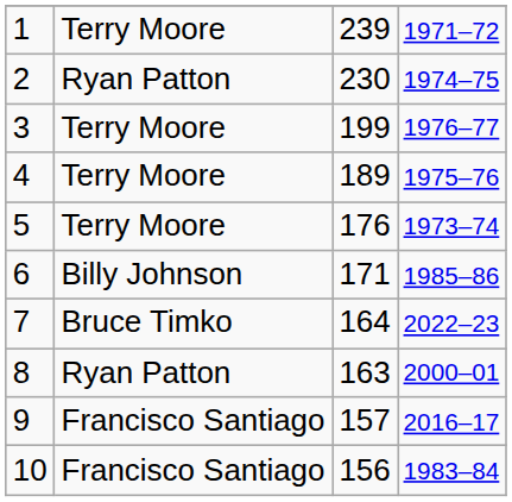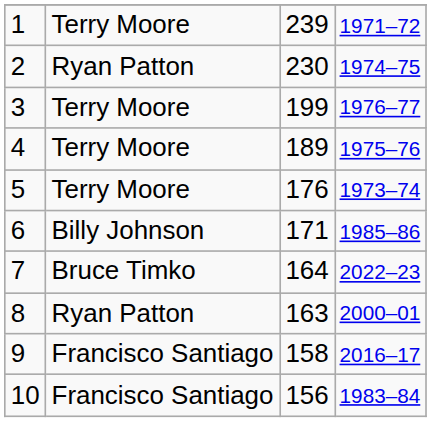 <table class="wikitable">
 <tr>
 </tr>
 <tr>
 <td>1</td>
 <td>Terry Moore</td>
 <td>239</td>
 <td style="font-size:80%;"><a href='#'>1971–72</a></td>
 </tr>
 <tr>
 <td>2</td>
 <td>Ryan Patton</td>
 <td>230</td>
 <td style="font-size:80%;"><a href='#'>1974–75</a></td>
 </tr>
 <tr>
 <td>3</td>
 <td>Terry Moore</td>
 <td>199</td>
 <td style="font-size:80%;"><a href='#'>1976–77</a></td>
 </tr>
 <tr>
 <td>4</td>
 <td>Terry Moore</td>
 <td>189</td>
 <td style="font-size:80%;"><a href='#'>1975–76</a></td>
 </tr>
 <tr>
 <td>5</td>
 <td>Terry Moore</td>
 <td>176</td>
 <td style="font-size:80%;"><a href='#'>1973–74</a></td>
 </tr>
 <tr>
 <td>6</td>
 <td>Billy Johnson</td>
 <td>171</td>
 <td style="font-size:80%;"><a href='#'>1985–86</a></td>
 </tr>
 <tr>
 <td>7</td>
 <td>Bruce Timko</td>
 <td>164</td>
 <td style="font-size:80%;"><a href='#'>2022–23</a></td>
 </tr>
 <tr>
 <td>8</td>
 <td>Ryan Patton</td>
 <td>163</td>
 <td style="font-size:80%;"><a href='#'>2000–01</a></td>
 </tr>
 <tr>
 <td>9</td>
 <td>Francisco Santiago</td>
-<td>157</td>
+<td>158</td>
 <td style="font-size:80%;"><a href='#'>2016–17</a></td>
 </tr>
 <tr>
 <td>10</td>
 <td>Francisco Santiago</td>
 <td>156</td>
 <td style="font-size:80%;"><a href='#'>1983–84</a></td>
 </tr>
 </table>
